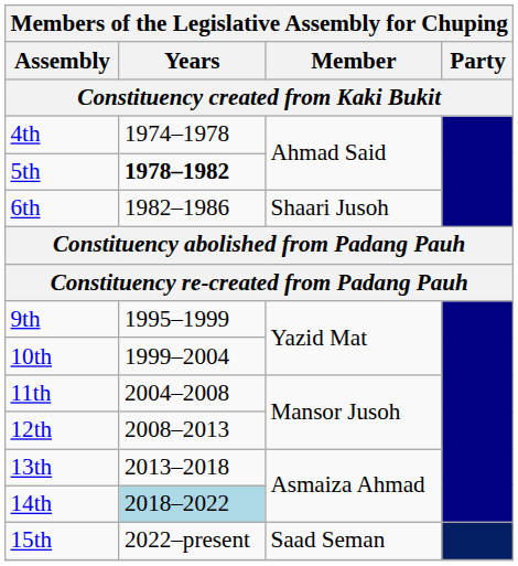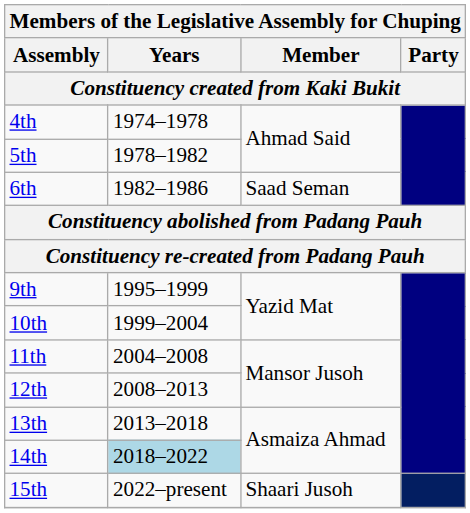 <table class=wikitable>
 <tr>
 <th colspan=4>Members of the Legislative Assembly for Chuping</th>
 </tr>
 <tr>
 <th>Assembly</th>
 <th>Years</th>
 <th>Member</th>
 <th>Party</th>
 </tr>
 <tr>
 <th colspan=4 align=center><em>Constituency created from Kaki Bukit</em></th>
 </tr>
 <tr>
 <td><a href='#'>4th</a></td>
 <td>1974–1978</td>
 <td rowspan=2>Ahmad Said</td>
 <td rowspan=3 bgcolor=#000080></td>
 </tr>
 <tr>
 <td><a href='#'>5th</a></td>
-<td><strong>1978–1982</strong></td>
+<td>1978–1982</td>
 </tr>
 <tr>
 <td><a href='#'>6th</a></td>
 <td>1982–1986</td>
-<td>Shaari Jusoh</td>
+<td>Saad Seman</td>
 </tr>
 <tr>
 <th colspan=4 align=center><em>Constituency abolished from Padang Pauh</em></th>
 </tr>
 <tr>
 <th colspan=4 align=center><em>Constituency re-created from Padang Pauh</em></th>
 </tr>
 <tr>
 <td><a href='#'>9th</a></td>
 <td>1995–1999</td>
 <td rowspan=2>Yazid Mat</td>
 <td rowspan=6 bgcolor=#000080></td>
 </tr>
 <tr>
 <td><a href='#'>10th</a></td>
 <td>1999–2004</td>
 </tr>
 <tr>
 <td><a href='#'>11th</a></td>
 <td>2004–2008</td>
 <td rowspan=2>Mansor Jusoh</td>
 </tr>
 <tr>
 <td><a href='#'>12th</a></td>
 <td>2008–2013</td>
 </tr>
 <tr>
 <td><a href='#'>13th</a></td>
 <td>2013–2018</td>
 <td rowspan=2>Asmaiza Ahmad</td>
 </tr>
 <tr>
 <td><a href='#'>14th</a></td>
 <td style="background: lightblue;">2018–2022</td>
 </tr>
 <tr>
 <td><a href='#'>15th</a></td>
 <td>2022–present</td>
-<td>Saad Seman</td>
+<td>Shaari Jusoh</td>
 <td bgcolor=#031e61></td>
 </tr>
 <tr>
 </tr>
 </table>
